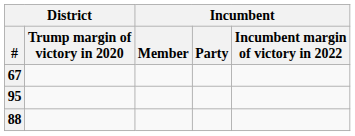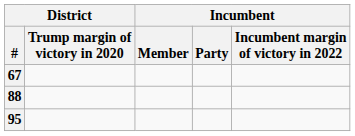 <table class="wikitable sortable">
 <tr>
 <th colspan=2>District</th>
 <th colspan=3>Incumbent</th>
 </tr>
 <tr valign=bottom>
 <th>#</th>
 <th>Trump margin of<br>victory in 2020</th>
 <th>Member</th>
 <th>Party</th>
 <th>Incumbent margin<br>of victory in 2022</th>
 </tr>
 <tr>
 <th>67</th>
 <td></td>
 <td></td>
 <td></td>
 <td></td>
 </tr>
 <tr>
+<th>88</th>
+<td></td>
+<td></td>
+<td></td>
+<td></td>
+</tr>
+<tr>
 <th>95</th>
 <td></td>
 <td></td>
 <td></td>
 <td></td>
 </tr>
-<tr>
-<th>88</th>
-<td></td>
-<td></td>
-<td></td>
-<td></td>
-</tr>
 </table>
